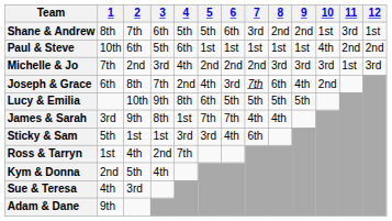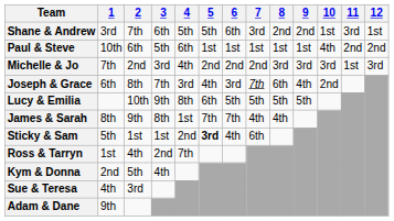 <table class="wikitable sortable" style="text-align:left;">
 <tr>
 <th scope="col" class="unsortable">Team</th>
 <th scope="col"><a href='#'>1</a></th>
 <th scope="col"><a href='#'>2</a></th>
 <th scope="col"><a href='#'>3</a></th>
 <th scope="col"><a href='#'>4</a></th>
 <th scope="col"><a href='#'>5</a></th>
 <th scope="col"><a href='#'>6</a><span></span></th>
 <th scope="col"><a href='#'>7</a></th>
 <th scope="col"><a href='#'>8</a></th>
 <th scope="col"><a href='#'>9</a></th>
 <th scope="col"><a href='#'>10</a></th>
 <th scope="col"><a href='#'>11</a></th>
 <th scope="col"><a href='#'>12</a></th>
 </tr>
 <tr>
 <th scope="row" style="text-align:left">Shane & Andrew</th>
-<td>8th</td>
+<td>3rd</td>
 <td>7th</td>
 <td>6th</td>
 <td>5th</td>
 <td>5th</td>
 <td>6th</td>
 <td>3rd</td>
 <td>2nd</td>
 <td>2nd</td>
 <td>1st</td>
 <td>3rd</td>
 <td>1st</td>
 </tr>
 <tr>
 <th scope="row" style="text-align:left">Paul & Steve</th>
 <td>10th</td>
 <td>6th</td>
 <td>5th</td>
 <td>6th</td>
 <td>1st</td>
 <td>1st</td>
 <td>1st</td>
 <td>1st</td>
 <td>1st</td>
 <td>4th</td>
 <td>2nd</td>
 <td>2nd</td>
 </tr>
 <tr>
 <th scope="row" style="text-align:left">Michelle & Jo</th>
 <td>7th</td>
 <td>2nd</td>
 <td>3rd</td>
 <td>4th</td>
 <td>2nd</td>
 <td>2nd</td>
 <td>2nd</td>
 <td>3rd</td>
 <td>3rd</td>
 <td>3rd</td>
 <td>1st</td>
 <td>3rd</td>
 </tr>
 <tr>
 <th scope="row" style="text-align:left">Joseph & Grace</th>
 <td>6th</td>
 <td>8th</td>
 <td>7th</td>
-<td>2nd</td>
+<td>3rd</td>
 <td>4th</td>
 <td>3rd</td>
 <td><em><u>7th</u></em></td>
 <td>6th</td>
 <td>4th</td>
 <td>2nd</td>
 <td></td>
 <td rowspan="8" bgcolor="darkgray"></td>
 </tr>
 <tr>
 <th scope="row" style="text-align:left">Lucy & Emilia</th>
 <td><em></em></td>
 <td>10th</td>
 <td>9th</td>
 <td>8th</td>
 <td>6th</td>
 <td>5th</td>
 <td>5th</td>
 <td>5th</td>
 <td>5th</td>
 <td></td>
 <td rowspan="7" bgcolor="darkgray"></td>
 </tr>
 <tr>
 <th scope="row" style="text-align:left">James & Sarah</th>
-<td>3rd</td>
+<td>8th</td>
 <td>9th</td>
 <td>8th</td>
 <td>1st</td>
 <td>7th</td>
 <td>7th</td>
 <td>4th</td>
 <td>4th</td>
 <td></td>
 <td rowspan="6" bgcolor="darkgray"></td>
 </tr>
 <tr>
 <th scope="row" style="text-align:left">Sticky & Sam</th>
 <td>5th</td>
 <td>1st</td>
 <td>1st</td>
-<td>3rd</td>
-<td>3rd</td>
+<td>2nd</td>
+<td><strong>3rd</strong></td>
 <td>4th</td>
 <td>6th</td>
 <td></td>
 <td rowspan="5" bgcolor="darkgray"></td>
 </tr>
 <tr>
 <th scope="row" style="text-align:left">Ross & Tarryn</th>
 <td>1st</td>
 <td>4th</td>
 <td>2nd</td>
 <td>7th</td>
 <td></td>
 <td></td>
 <td colspan="2" rowspan="4" bgcolor="darkgray"></td>
 </tr>
 <tr>
 <th scope="row" style="text-align:left">Kym & Donna</th>
 <td>2nd</td>
 <td>5th</td>
 <td>4th</td>
 <td></td>
 <td colspan="2" rowspan="3" bgcolor="darkgray"></td>
 </tr>
 <tr>
 <th scope="row" style="text-align:left">Sue & Teresa</th>
 <td>4th</td>
 <td>3rd</td>
 <td></td>
 <td rowspan="2" bgcolor="darkgray"></td>
 </tr>
 <tr>
 <th scope="row" style="text-align:left">Adam & Dane</th>
 <td>9th</td>
 <td></td>
 <td bgcolor="darkgray"></td>
 </tr>
 </table>
